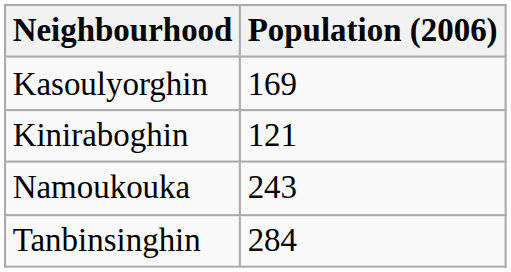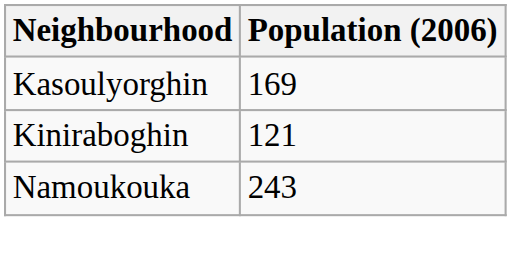 <table class="wikitable">
 <tr>
 <th>Neighbourhood</th>
 <th>Population (2006)</th>
 </tr>
 <tr>
 <td>Kasoulyorghin</td>
 <td>169</td>
 </tr>
 <tr>
 <td>Kiniraboghin</td>
 <td>121</td>
 </tr>
 <tr>
 <td>Namoukouka</td>
 <td>243</td>
 </tr>
-<tr>
-<td>Tanbinsinghin</td>
-<td>284</td>
-</tr>
 </table>
